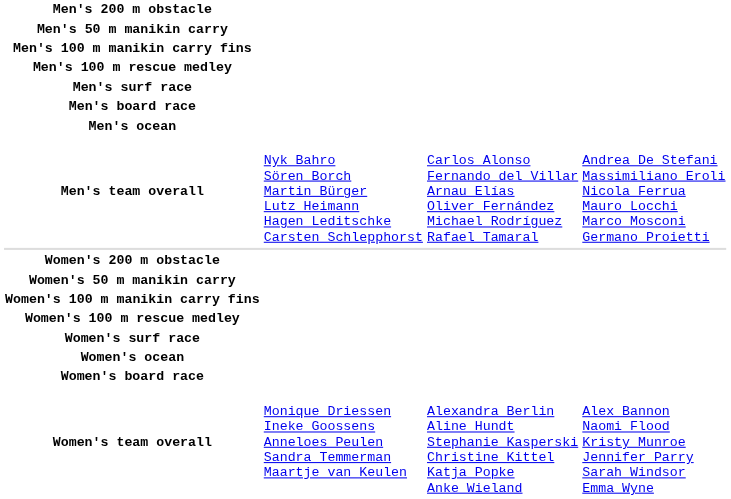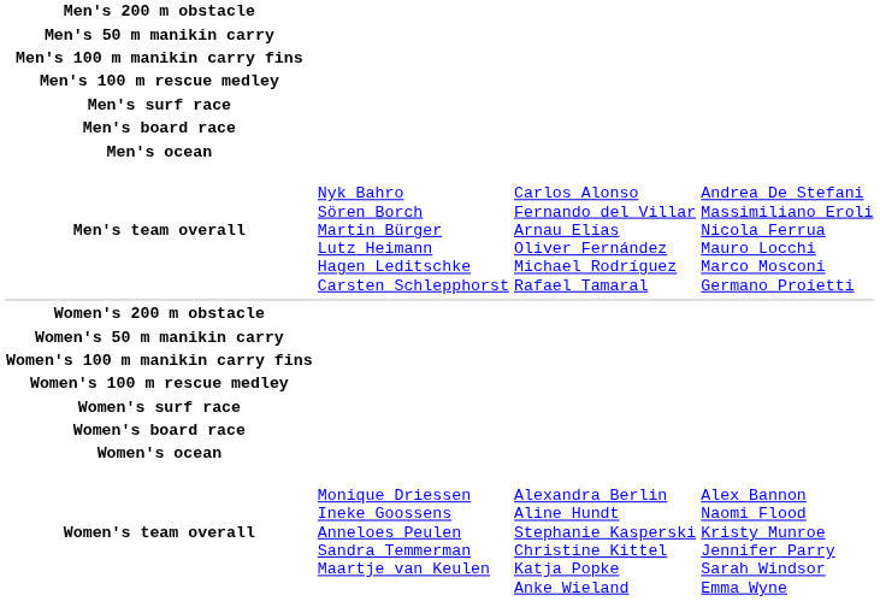 <table>
 <tr>
 <th scope="row">Men's 200 m obstacle</th>
 <td></td>
 <td></td>
 <td></td>
 </tr>
 <tr>
 <th scope="row">Men's 50 m manikin carry</th>
 <td></td>
 <td></td>
 <td></td>
 </tr>
 <tr>
 <th scope="row">Men's 100 m manikin carry fins</th>
 <td></td>
 <td></td>
 <td></td>
 </tr>
 <tr>
 <th scope="row">Men's 100 m rescue medley</th>
 <td></td>
 <td></td>
 <td></td>
 </tr>
 <tr>
 <th scope="row">Men's surf race</th>
 <td></td>
 <td></td>
 <td></td>
 </tr>
 <tr>
 <th scope="row">Men's board race</th>
 <td></td>
 <td></td>
 <td></td>
 </tr>
 <tr>
 <th scope="row">Men's ocean</th>
 <td></td>
 <td></td>
 <td></td>
 </tr>
 <tr>
 <th scope="row">Men's team overall</th>
 <td><br><a href='#'>Nyk Bahro</a><br><a href='#'>Sören Borch</a><br><a href='#'>Martin Bürger</a><br><a href='#'>Lutz Heimann</a><br><a href='#'>Hagen Leditschke</a><br><a href='#'>Carsten Schlepphorst</a></td>
 <td><br><a href='#'>Carlos Alonso</a><br><a href='#'>Fernando del Villar</a><br><a href='#'>Arnau Elías</a><br><a href='#'>Oliver Fernández</a><br><a href='#'>Michael Rodríguez</a><br><a href='#'>Rafael Tamaral</a></td>
 <td><br><a href='#'>Andrea De Stefani</a><br><a href='#'>Massimiliano Eroli</a><br><a href='#'>Nicola Ferrua</a><br><a href='#'>Mauro Locchi</a><br><a href='#'>Marco Mosconi</a><br><a href='#'>Germano Proietti</a></td>
 </tr>
 <tr bgcolor=#DDDDDD>
 <td colspan=4></td>
 </tr>
 <tr>
 <th scope="row">Women's 200 m obstacle</th>
 <td></td>
 <td></td>
 <td></td>
 </tr>
 <tr>
 <th scope="row">Women's 50 m manikin carry</th>
 <td></td>
 <td></td>
 <td></td>
 </tr>
 <tr>
 <th scope="row">Women's 100 m manikin carry fins</th>
 <td></td>
 <td></td>
 <td></td>
 </tr>
 <tr>
 <th scope="row">Women's 100 m rescue medley</th>
 <td></td>
 <td></td>
 <td></td>
 </tr>
 <tr>
 <th scope="row">Women's surf race</th>
 <td></td>
 <td></td>
 <td></td>
 </tr>
 <tr>
-<th scope="row">Women's ocean</th>
+<th scope="row">Women's board race</th>
 <td></td>
 <td></td>
 <td></td>
 </tr>
 <tr>
-<th scope="row">Women's board race</th>
+<th scope="row">Women's ocean</th>
 <td></td>
 <td></td>
 <td></td>
 </tr>
 <tr>
 <th scope="row">Women's team overall</th>
 <td valign=top><br><a href='#'>Monique Driessen</a><br><a href='#'>Ineke Goossens</a><br><a href='#'>Anneloes Peulen</a><br><a href='#'>Sandra Temmerman</a><br><a href='#'>Maartje van Keulen</a></td>
 <td><br><a href='#'>Alexandra Berlin</a><br><a href='#'>Aline Hundt</a><br><a href='#'>Stephanie Kasperski</a><br><a href='#'>Christine Kittel</a><br><a href='#'>Katja Popke</a><br><a href='#'>Anke Wieland</a></td>
 <td><br><a href='#'>Alex Bannon</a><br><a href='#'>Naomi Flood</a><br><a href='#'>Kristy Munroe</a><br><a href='#'>Jennifer Parry</a><br><a href='#'>Sarah Windsor</a><br><a href='#'>Emma Wyne</a></td>
 </tr>
 </table>
